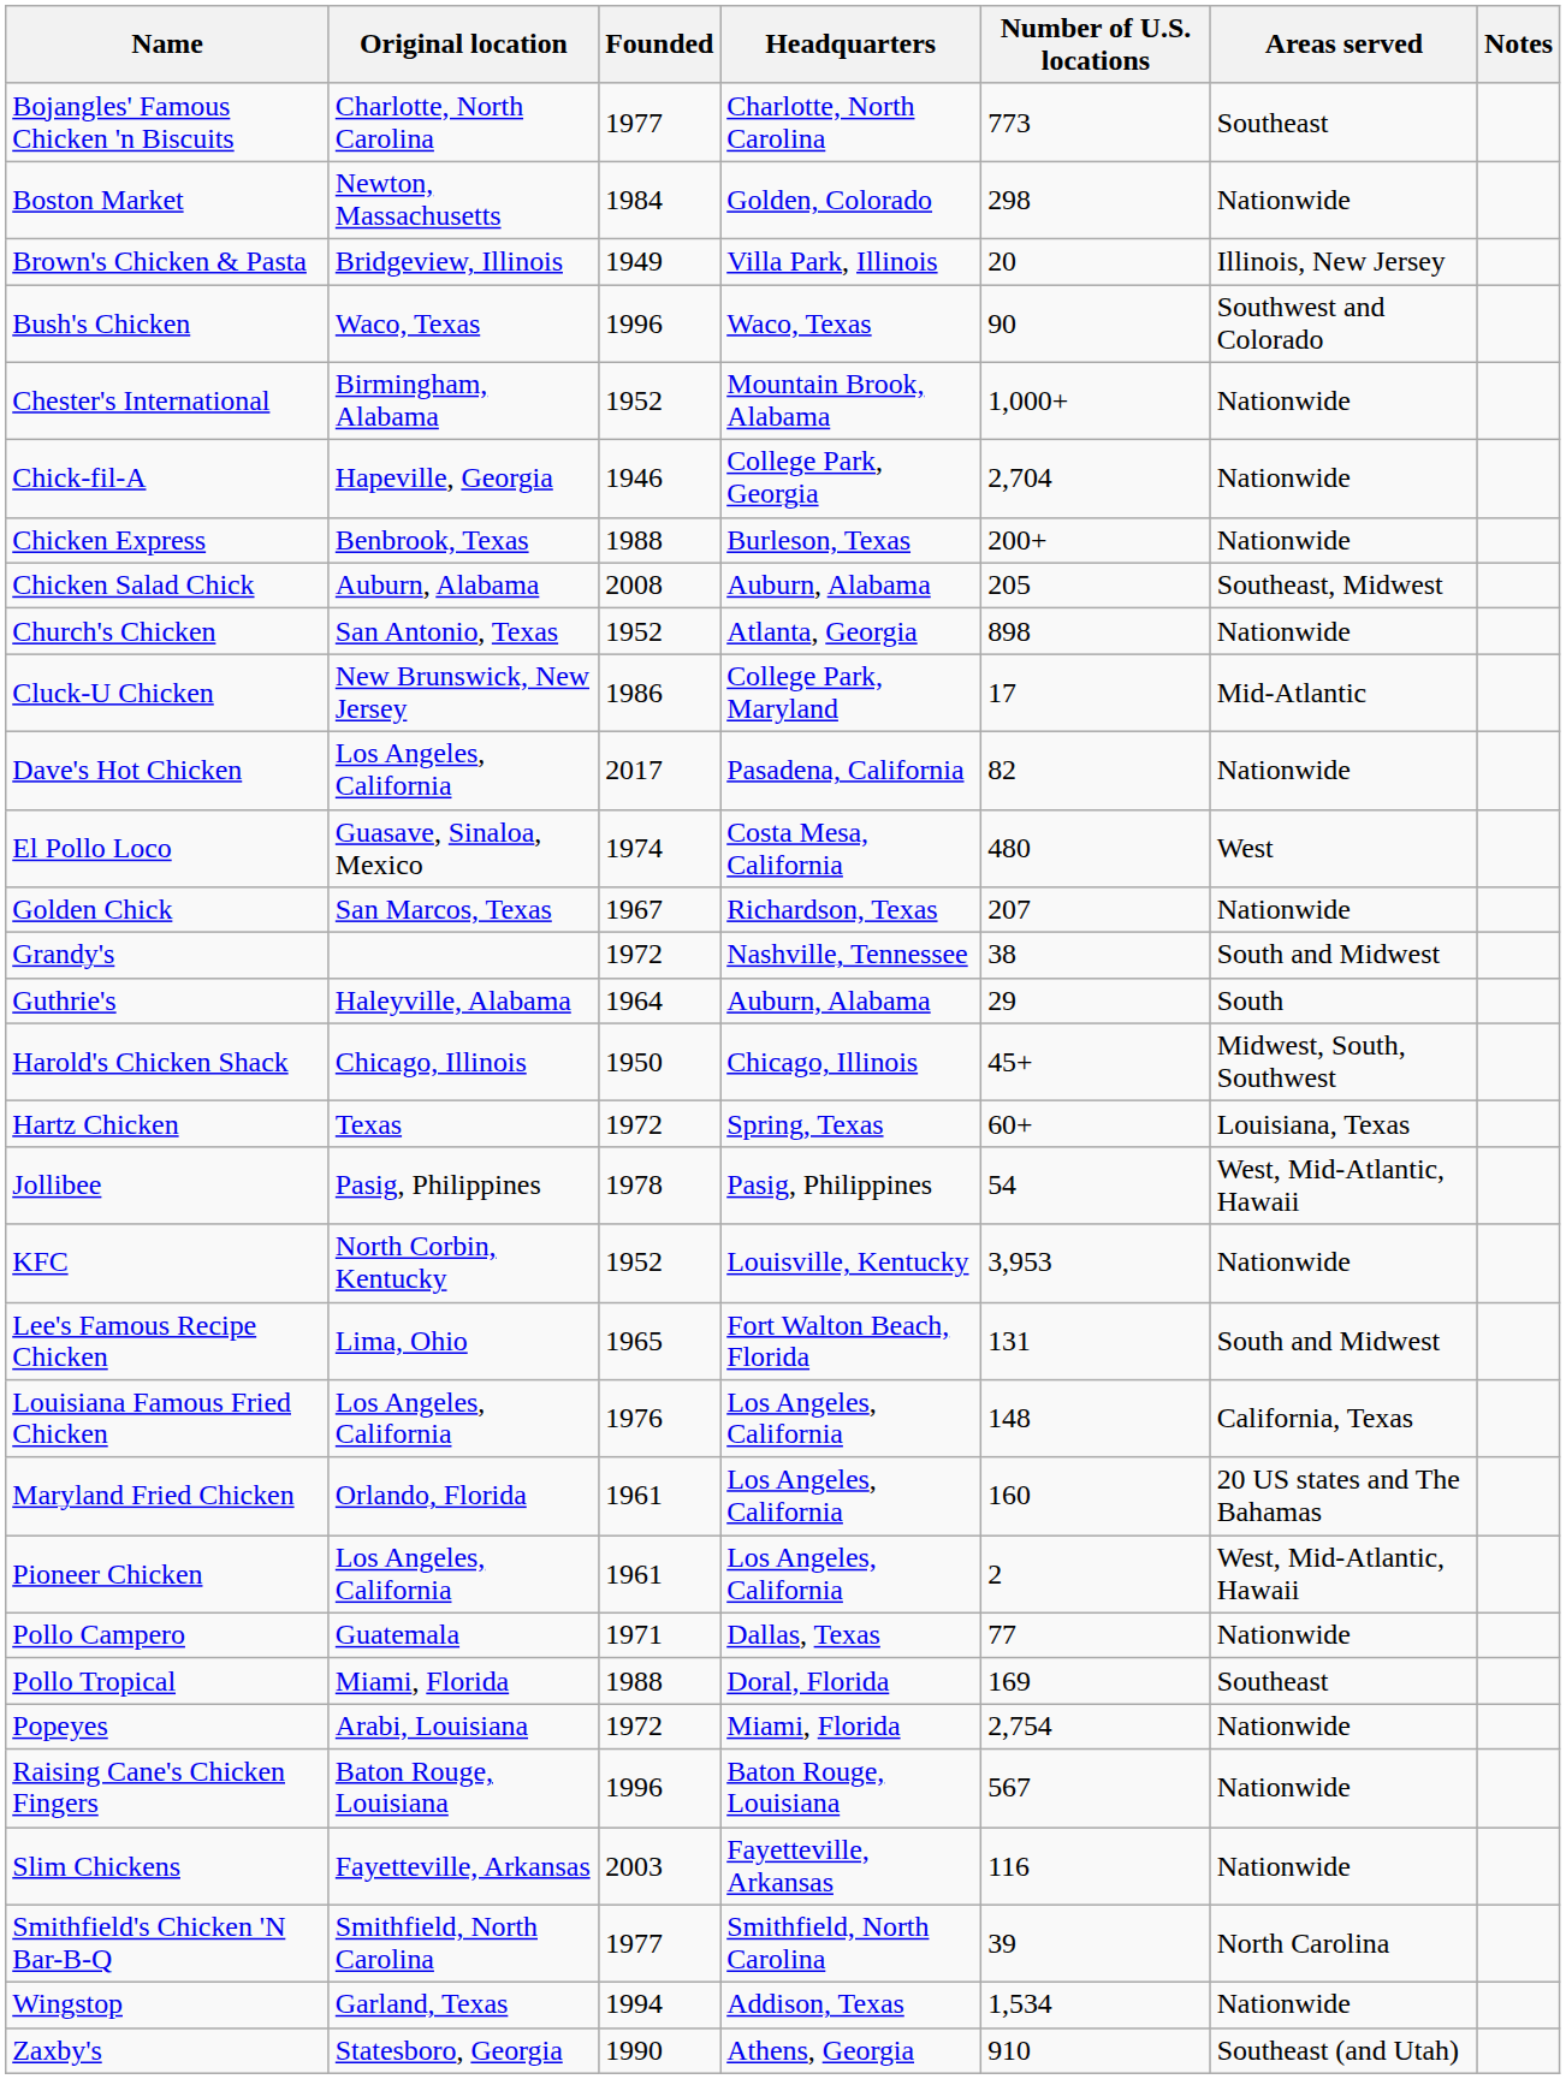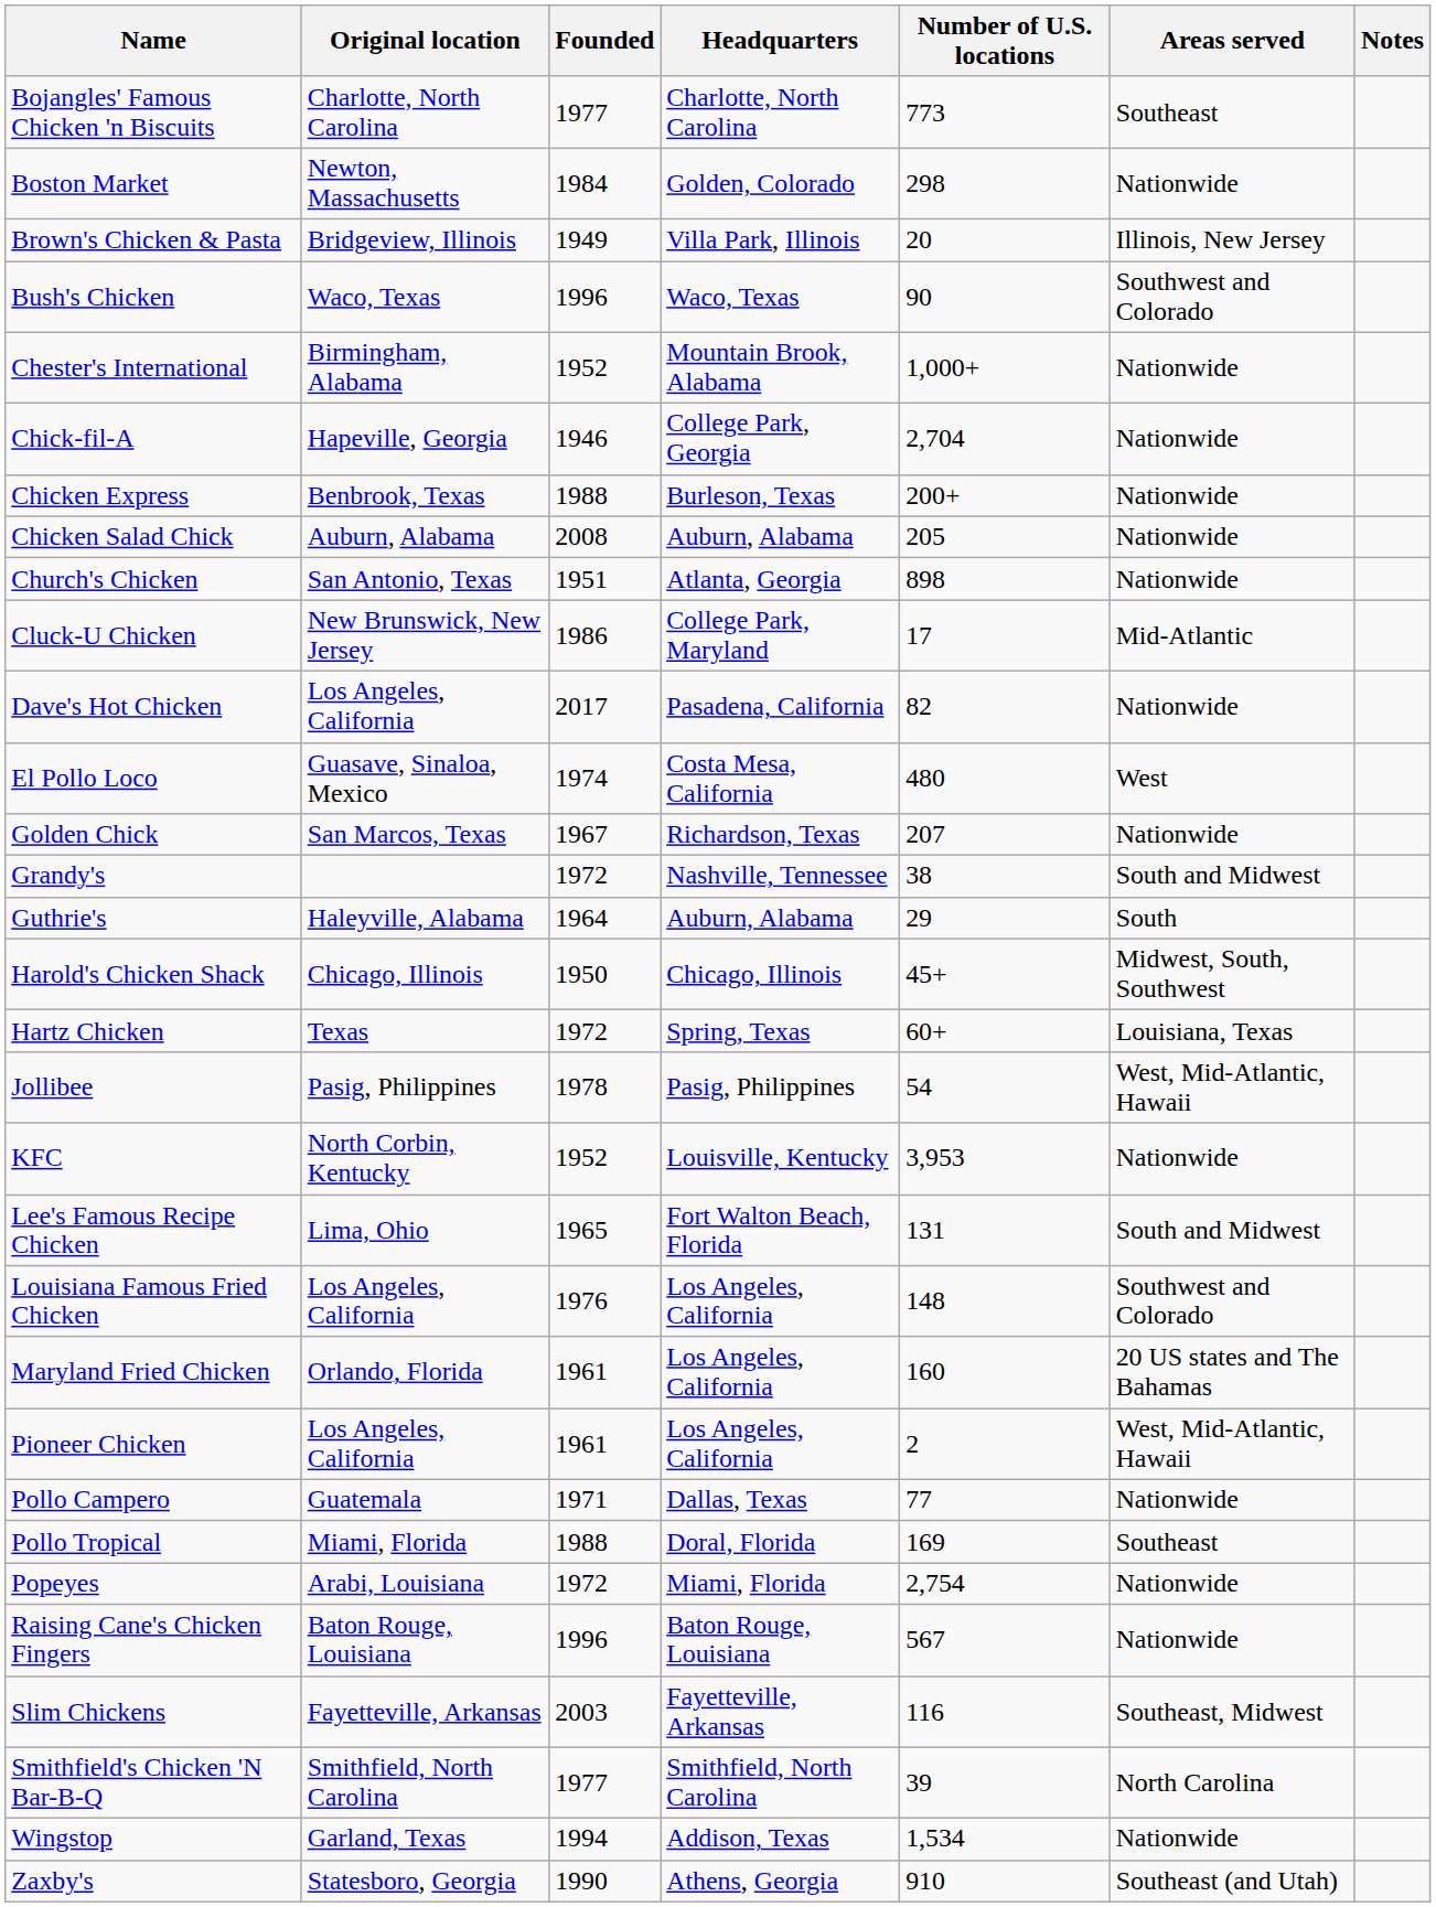 <table class="wikitable sortable">
 <tr>
 <th>Name</th>
 <th>Original location</th>
 <th>Founded</th>
 <th>Headquarters</th>
 <th data-sort-type="number">Number of U.S. locations</th>
 <th>Areas served</th>
 <th>Notes</th>
 </tr>
 <tr>
 <td><a href='#'>Bojangles' Famous Chicken 'n Biscuits</a></td>
 <td><a href='#'>Charlotte, North Carolina</a></td>
 <td>1977</td>
 <td><a href='#'>Charlotte, North Carolina</a></td>
 <td>773</td>
 <td>Southeast</td>
 <td></td>
 </tr>
 <tr>
 <td><a href='#'>Boston Market</a></td>
 <td><a href='#'>Newton, Massachusetts</a></td>
 <td>1984</td>
 <td><a href='#'>Golden, Colorado</a></td>
 <td>298</td>
 <td>Nationwide</td>
 <td></td>
 </tr>
 <tr>
 <td><a href='#'>Brown's Chicken & Pasta</a></td>
 <td><a href='#'>Bridgeview, Illinois</a></td>
 <td>1949</td>
 <td><a href='#'>Villa Park</a>, <a href='#'>Illinois</a></td>
 <td>20</td>
 <td>Illinois, New Jersey</td>
 <td></td>
 </tr>
 <tr>
 <td><a href='#'>Bush's Chicken</a></td>
 <td><a href='#'>Waco, Texas</a></td>
 <td>1996</td>
 <td><a href='#'>Waco, Texas</a></td>
 <td>90</td>
 <td>Southwest and Colorado</td>
 <td></td>
 </tr>
 <tr>
 <td><a href='#'>Chester's International</a></td>
 <td><a href='#'>Birmingham, Alabama</a></td>
 <td>1952</td>
 <td><a href='#'>Mountain Brook, Alabama</a></td>
 <td>1,000+</td>
 <td>Nationwide</td>
 <td></td>
 </tr>
 <tr>
 <td><a href='#'>Chick-fil-A</a></td>
 <td><a href='#'>Hapeville</a>, <a href='#'>Georgia</a></td>
 <td>1946</td>
 <td><a href='#'>College Park</a>, <a href='#'>Georgia</a></td>
 <td>2,704</td>
 <td>Nationwide</td>
 <td></td>
 </tr>
 <tr>
 <td><a href='#'>Chicken Express</a></td>
 <td><a href='#'>Benbrook, Texas</a></td>
 <td>1988</td>
 <td><a href='#'>Burleson, Texas</a></td>
 <td>200+</td>
 <td>Nationwide</td>
 <td></td>
 </tr>
 <tr>
 <td><a href='#'>Chicken Salad Chick</a></td>
 <td><a href='#'>Auburn</a>,  <a href='#'>Alabama</a></td>
 <td>2008</td>
 <td><a href='#'>Auburn</a>,  <a href='#'>Alabama</a></td>
 <td>205</td>
-<td>Southeast, Midwest</td>
+<td>Nationwide</td>
 <td></td>
 </tr>
 <tr>
 <td><a href='#'>Church's Chicken</a></td>
 <td><a href='#'>San Antonio</a>, <a href='#'>Texas</a></td>
-<td>1952</td>
+<td>1951</td>
 <td><a href='#'>Atlanta</a>, <a href='#'>Georgia</a></td>
 <td>898</td>
 <td>Nationwide</td>
 <td></td>
 </tr>
 <tr>
 <td><a href='#'>Cluck-U Chicken</a></td>
 <td><a href='#'>New Brunswick, New Jersey</a></td>
 <td>1986</td>
 <td><a href='#'>College Park, Maryland</a></td>
 <td>17</td>
 <td>Mid-Atlantic</td>
 <td></td>
 </tr>
 <tr>
 <td><a href='#'>Dave's Hot Chicken</a></td>
 <td><a href='#'>Los Angeles</a>, <a href='#'>California</a></td>
 <td>2017</td>
 <td><a href='#'>Pasadena, California</a></td>
 <td>82</td>
 <td>Nationwide</td>
 <td></td>
 </tr>
 <tr>
 <td><a href='#'>El Pollo Loco</a></td>
 <td><a href='#'>Guasave</a>, <a href='#'>Sinaloa</a>, Mexico</td>
 <td>1974</td>
 <td><a href='#'>Costa Mesa, California</a></td>
 <td>480</td>
 <td>West</td>
 <td></td>
 </tr>
 <tr>
 <td><a href='#'>Golden Chick</a></td>
 <td><a href='#'>San Marcos, Texas</a></td>
 <td>1967</td>
 <td><a href='#'>Richardson, Texas</a></td>
 <td>207</td>
 <td>Nationwide</td>
 <td></td>
 </tr>
 <tr>
 <td><a href='#'>Grandy's</a></td>
 <td></td>
 <td>1972</td>
 <td><a href='#'>Nashville, Tennessee</a></td>
 <td>38</td>
 <td>South and Midwest</td>
 <td></td>
 </tr>
 <tr>
 <td><a href='#'>Guthrie's</a></td>
 <td><a href='#'>Haleyville, Alabama</a></td>
 <td>1964</td>
 <td><a href='#'>Auburn, Alabama</a></td>
 <td>29</td>
 <td>South</td>
 <td></td>
 </tr>
 <tr>
 <td><a href='#'>Harold's Chicken Shack</a></td>
 <td><a href='#'>Chicago, Illinois</a></td>
 <td>1950</td>
 <td><a href='#'>Chicago, Illinois</a></td>
 <td>45+</td>
 <td>Midwest, South, Southwest</td>
 <td></td>
 </tr>
 <tr>
 <td><a href='#'>Hartz Chicken</a></td>
 <td><a href='#'>Texas</a></td>
 <td>1972</td>
 <td><a href='#'>Spring, Texas</a></td>
 <td>60+</td>
 <td>Louisiana, Texas</td>
 <td></td>
 </tr>
 <tr>
 <td><a href='#'>Jollibee</a></td>
 <td><a href='#'>Pasig</a>, Philippines</td>
 <td>1978</td>
 <td><a href='#'>Pasig</a>, Philippines</td>
 <td>54</td>
 <td>West, Mid-Atlantic, Hawaii</td>
 <td></td>
 </tr>
 <tr>
 <td><a href='#'>KFC</a></td>
 <td><a href='#'>North Corbin, Kentucky</a></td>
 <td>1952</td>
 <td><a href='#'>Louisville, Kentucky</a></td>
 <td>3,953</td>
 <td>Nationwide</td>
 <td></td>
 </tr>
 <tr>
 <td><a href='#'>Lee's Famous Recipe Chicken</a></td>
 <td><a href='#'>Lima, Ohio</a></td>
 <td>1965</td>
 <td><a href='#'>Fort Walton Beach, Florida</a></td>
 <td>131</td>
 <td>South and Midwest</td>
 <td></td>
 </tr>
 <tr>
 <td><a href='#'>Louisiana Famous Fried Chicken</a></td>
 <td><a href='#'>Los Angeles</a>, <a href='#'>California</a></td>
 <td>1976</td>
 <td><a href='#'>Los Angeles</a>, <a href='#'>California</a></td>
 <td>148</td>
-<td>California, Texas</td>
+<td>Southwest and Colorado</td>
 <td></td>
 </tr>
 <tr>
 <td><a href='#'>Maryland Fried Chicken</a></td>
 <td><a href='#'>Orlando, Florida</a></td>
 <td>1961</td>
 <td><a href='#'>Los Angeles</a>, <a href='#'>California</a></td>
 <td>160</td>
 <td>20 US states and The Bahamas</td>
 <td></td>
 </tr>
 <tr>
 <td><a href='#'>Pioneer Chicken</a></td>
 <td><a href='#'>Los Angeles, California</a></td>
 <td>1961</td>
 <td><a href='#'>Los Angeles, California</a></td>
 <td>2</td>
 <td>West, Mid-Atlantic, Hawaii</td>
 <td></td>
 </tr>
 <tr>
 <td><a href='#'>Pollo Campero</a></td>
 <td><a href='#'>Guatemala</a></td>
 <td>1971</td>
 <td><a href='#'>Dallas</a>, <a href='#'>Texas</a></td>
 <td>77</td>
 <td>Nationwide</td>
 <td></td>
 </tr>
 <tr>
 <td><a href='#'>Pollo Tropical</a></td>
 <td><a href='#'>Miami</a>, <a href='#'>Florida</a></td>
 <td>1988</td>
 <td><a href='#'>Doral, Florida</a></td>
 <td>169</td>
 <td>Southeast</td>
 <td></td>
 </tr>
 <tr>
 <td><a href='#'>Popeyes</a></td>
 <td><a href='#'>Arabi, Louisiana</a></td>
 <td>1972</td>
 <td><a href='#'>Miami</a>, <a href='#'>Florida</a></td>
 <td>2,754</td>
 <td>Nationwide</td>
 <td></td>
 </tr>
 <tr>
 <td><a href='#'>Raising Cane's Chicken Fingers</a></td>
 <td><a href='#'>Baton Rouge, Louisiana</a></td>
 <td>1996</td>
 <td><a href='#'>Baton Rouge, Louisiana</a></td>
 <td>567</td>
 <td>Nationwide</td>
 <td></td>
 </tr>
 <tr>
 <td><a href='#'>Slim Chickens</a></td>
 <td><a href='#'>Fayetteville, Arkansas</a></td>
 <td>2003</td>
 <td><a href='#'>Fayetteville, Arkansas</a></td>
 <td>116</td>
-<td>Nationwide</td>
+<td>Southeast, Midwest</td>
 <td></td>
 </tr>
 <tr>
 <td><a href='#'>Smithfield's Chicken 'N Bar-B-Q</a></td>
 <td><a href='#'>Smithfield, North Carolina</a></td>
 <td>1977</td>
 <td><a href='#'>Smithfield, North Carolina</a></td>
 <td>39</td>
 <td>North Carolina</td>
 <td></td>
 </tr>
 <tr>
 <td><a href='#'>Wingstop</a></td>
 <td><a href='#'>Garland, Texas</a></td>
 <td>1994</td>
 <td><a href='#'>Addison, Texas</a></td>
 <td>1,534</td>
 <td>Nationwide</td>
 <td></td>
 </tr>
 <tr>
 <td><a href='#'>Zaxby's</a></td>
 <td><a href='#'>Statesboro</a>, <a href='#'>Georgia</a></td>
 <td>1990</td>
 <td><a href='#'>Athens</a>, <a href='#'>Georgia</a></td>
 <td>910</td>
 <td>Southeast (and Utah)</td>
 <td></td>
 </tr>
 </table>
